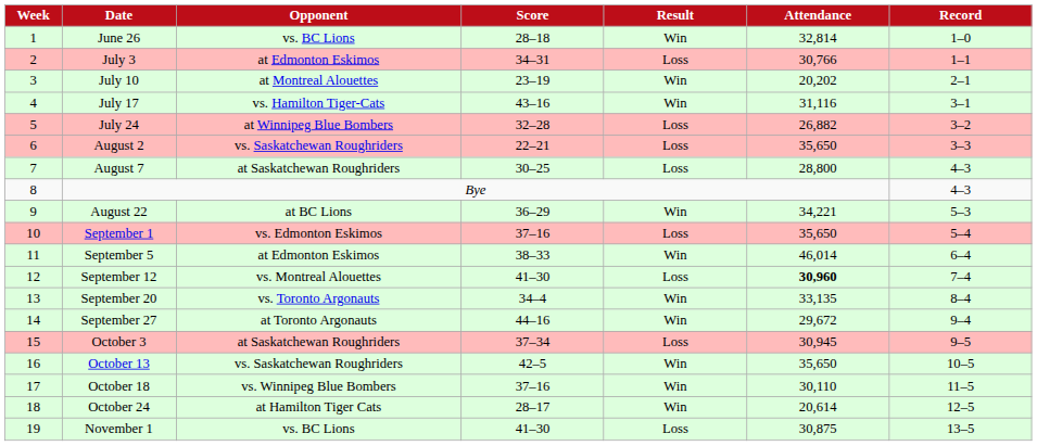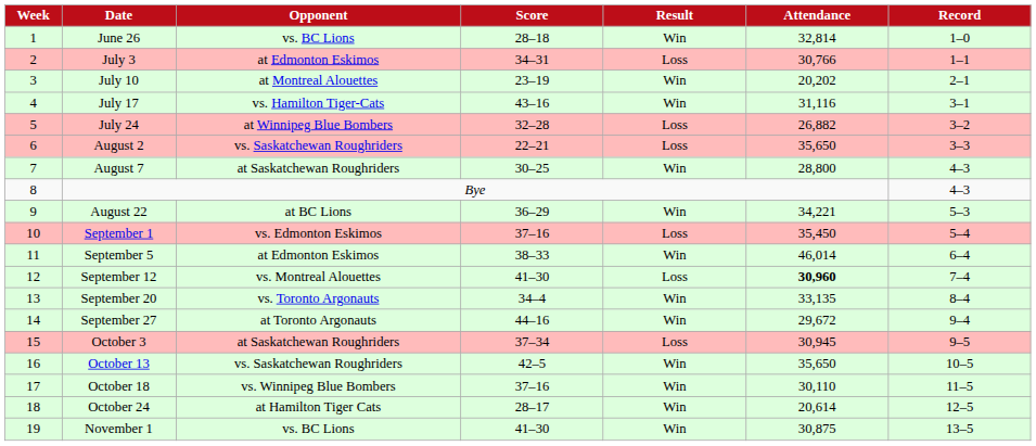 <table class="wikitable sortable">
 <tr>
 <th style="background:#bd0d18;color:#FFFFFF;"  width="4%">Week</th>
 <th style="background:#bd0d18;color:#FFFFFF;"  width="8%">Date</th>
 <th style="background:#bd0d18;color:#FFFFFF;"  width="20%">Opponent</th>
 <th style="background:#bd0d18;color:#FFFFFF;"  width="10%">Score</th>
 <th style="background:#bd0d18;color:#FFFFFF;"  width="10%">Result</th>
 <th style="background:#bd0d18;color:#FFFFFF;"  width="10%">Attendance</th>
 <th style="background:#bd0d18;color:#FFFFFF;"  width="10%">Record</th>
 </tr>
 <tr style="text-align:center; background:#ddffdd;">
 <td>1</td>
 <td>June 26</td>
 <td>vs. <a href='#'>BC Lions</a></td>
 <td>28–18</td>
 <td>Win</td>
 <td>32,814</td>
 <td>1–0</td>
 </tr>
 <tr style="text-align:center; background:#ffbbbb;">
 <td>2</td>
 <td>July 3</td>
 <td>at <a href='#'>Edmonton Eskimos</a></td>
 <td>34–31</td>
 <td>Loss</td>
 <td>30,766</td>
 <td>1–1</td>
 </tr>
 <tr style="text-align:center; background:#ddffdd;">
 <td>3</td>
 <td>July 10</td>
 <td>at <a href='#'>Montreal Alouettes</a></td>
 <td>23–19</td>
 <td>Win</td>
 <td>20,202</td>
 <td>2–1</td>
 </tr>
 <tr style="text-align:center; background:#ddffdd;">
 <td>4</td>
 <td>July 17</td>
 <td>vs. <a href='#'>Hamilton Tiger-Cats</a></td>
 <td>43–16</td>
 <td>Win</td>
 <td>31,116</td>
 <td>3–1</td>
 </tr>
 <tr style="text-align:center; background:#ffbbbb;">
 <td>5</td>
 <td>July 24</td>
 <td>at <a href='#'>Winnipeg Blue Bombers</a></td>
 <td>32–28</td>
 <td>Loss</td>
 <td>26,882</td>
 <td>3–2</td>
 </tr>
 <tr style="text-align:center; background:#ffbbbb;">
 <td>6</td>
 <td>August 2</td>
 <td>vs. <a href='#'>Saskatchewan Roughriders</a></td>
 <td>22–21</td>
 <td>Loss</td>
 <td>35,650</td>
 <td>3–3</td>
 </tr>
 <tr style="text-align:center; background:#ddffdd;">
 <td>7</td>
 <td>August 7</td>
 <td>at Saskatchewan Roughriders</td>
 <td>30–25</td>
-<td>Loss</td>
+<td>Win</td>
 <td>28,800</td>
 <td>4–3</td>
 </tr>
 <tr style="text-align:center;">
 <td>8</td>
 <td colspan="5" style="text-align:center;"><em>Bye</em></td>
 <td>4–3</td>
 </tr>
 <tr style="text-align:center; background:#ddffdd;">
 <td>9</td>
 <td>August 22</td>
 <td>at BC Lions</td>
 <td>36–29</td>
 <td>Win</td>
 <td>34,221</td>
 <td>5–3</td>
 </tr>
 <tr style="text-align:center; background:#ffbbbb;">
 <td>10</td>
 <td><a href='#'>September 1</a></td>
 <td>vs. Edmonton Eskimos</td>
 <td>37–16</td>
 <td>Loss</td>
-<td>35,650</td>
+<td>35,450</td>
 <td>5–4</td>
 </tr>
 <tr style="text-align:center; background:#ddffdd;">
 <td>11</td>
 <td>September 5</td>
 <td>at Edmonton Eskimos</td>
 <td>38–33</td>
 <td>Win</td>
 <td>46,014</td>
 <td>6–4</td>
 </tr>
 <tr style="text-align:center; background:#ddffdd;">
 <td>12</td>
 <td>September 12</td>
 <td>vs. Montreal Alouettes</td>
 <td>41–30</td>
 <td>Loss</td>
 <td><strong>30,960</strong></td>
 <td>7–4</td>
 </tr>
 <tr style="text-align:center; background:#ddffdd;">
 <td>13</td>
 <td>September 20</td>
 <td>vs. <a href='#'>Toronto Argonauts</a></td>
 <td>34–4</td>
 <td>Win</td>
 <td>33,135</td>
 <td>8–4</td>
 </tr>
 <tr style="text-align:center; background:#ddffdd;">
 <td>14</td>
 <td>September 27</td>
 <td>at Toronto Argonauts</td>
 <td>44–16</td>
 <td>Win</td>
 <td>29,672</td>
 <td>9–4</td>
 </tr>
 <tr style="text-align:center; background:#ffbbbb;">
 <td>15</td>
 <td>October 3</td>
 <td>at Saskatchewan Roughriders</td>
 <td>37–34</td>
 <td>Loss</td>
 <td>30,945</td>
 <td>9–5</td>
 </tr>
 <tr style="text-align:center; background:#ddffdd;">
 <td>16</td>
 <td><a href='#'>October 13</a></td>
 <td>vs. Saskatchewan Roughriders</td>
 <td>42–5</td>
 <td>Win</td>
 <td>35,650</td>
 <td>10–5</td>
 </tr>
 <tr style="text-align:center; background:#ddffdd;">
 <td>17</td>
 <td>October 18</td>
 <td>vs. Winnipeg Blue Bombers</td>
 <td>37–16</td>
 <td>Win</td>
 <td>30,110</td>
 <td>11–5</td>
 </tr>
 <tr style="text-align:center; background:#ddffdd;">
 <td>18</td>
 <td>October 24</td>
 <td>at Hamilton Tiger Cats</td>
 <td>28–17</td>
 <td>Win</td>
 <td>20,614</td>
 <td>12–5</td>
 </tr>
 <tr style="text-align:center; background:#ddffdd;">
 <td>19</td>
 <td>November 1</td>
 <td>vs. BC Lions</td>
 <td>41–30</td>
-<td>Loss</td>
+<td>Win</td>
 <td>30,875</td>
 <td>13–5</td>
 </tr>
 </table>
